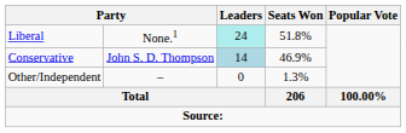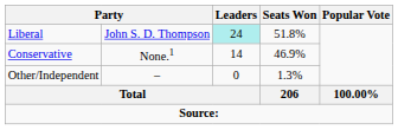 <table class="wikitable">
 <tr>
 <th colspan="2">Party</th>
 <th>Leaders</th>
 <th>Seats Won</th>
 <th>Popular Vote</th>
 </tr>
 <tr>
 <td><a href='#'>Liberal</a></td>
-<td align=center>None.<sup>1</sup></td>
+<td><a href='#'>John S. D. Thompson</a></td>
 <td align=center style="background: paleturquoise;">24</td>
 <td align=center>51.8%</td>
 </tr>
 <tr>
 <td><a href='#'>Conservative</a></td>
-<td><a href='#'>John S. D. Thompson</a></td>
-<td align=center style="background: lightblue;">14</td>
+<td align=center>None.<sup>1</sup></td>
+<td align=center>14</td>
 <td align=center>46.9%</td>
 </tr>
 <tr>
 <td>Other/Independent</td>
 <td align=center>–</td>
 <td align=center>0</td>
 <td align=center>1.3%</td>
 </tr>
 <tr>
 <th colspan=3 align=left>Total</th>
 <th align=right>206</th>
 <th align=right>100.00%</th>
 </tr>
 <tr>
 <td align="center" colspan=5><strong>Source:</strong>  </td>
 </tr>
 </table>
